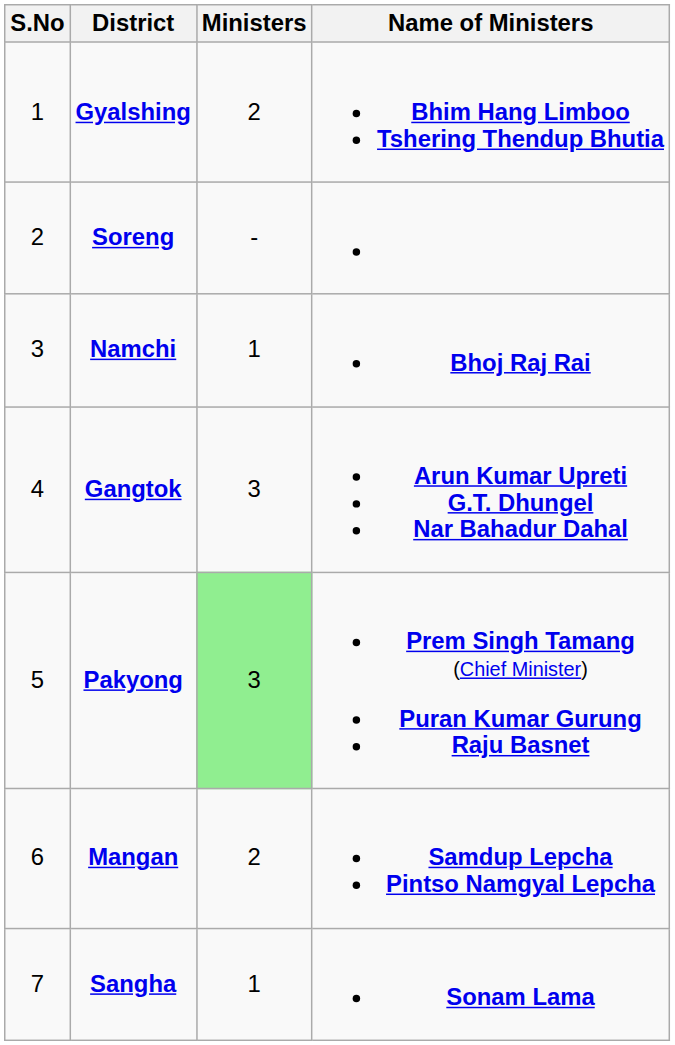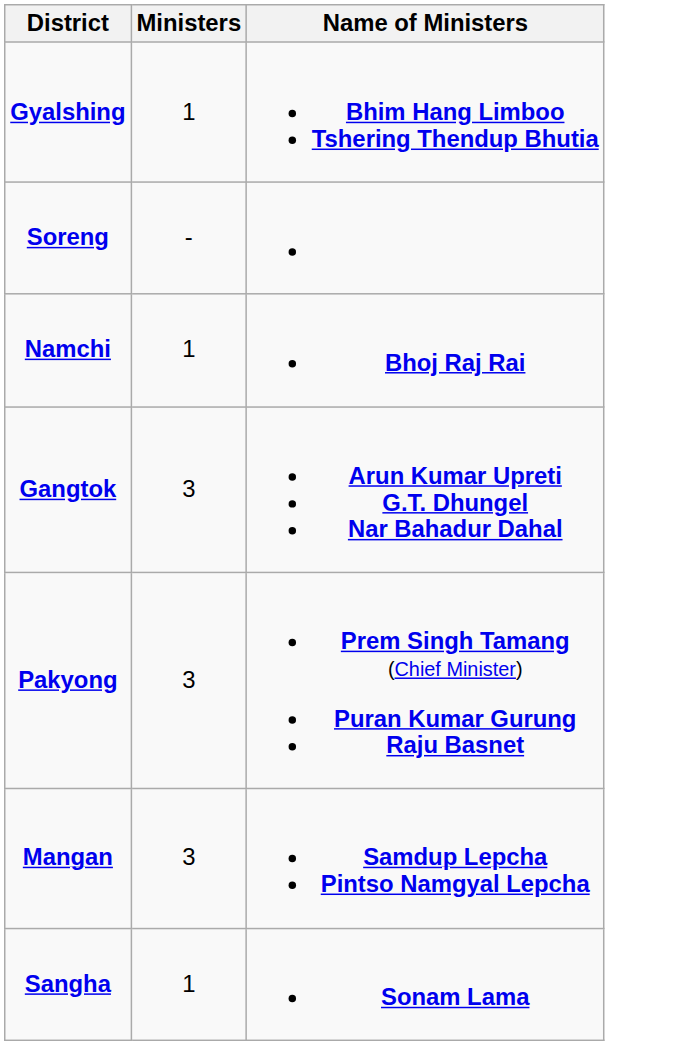 <table class="wikitable sortable" style="text-align:center;">
 <tr>
-<th>S.No</th>
 <th>District</th>
 <th>Ministers</th>
 <th>Name of Ministers</th>
 </tr>
 <tr>
+<td><strong><a href='#'>Gyalshing</a></strong></td>
 <td>1</td>
-<td><strong><a href='#'>Gyalshing</a></strong></td>
-<td>2</td>
 <td><br><ul><li><strong><a href='#'>Bhim Hang Limboo</a></strong></li><li><strong><a href='#'>Tshering Thendup Bhutia</a></strong></li></ul></td>
 </tr>
 <tr>
-<td>2</td>
 <td><strong><a href='#'>Soreng</a></strong></td>
 <td>-</td>
 <td><br><ul><li></li></ul></td>
 </tr>
 <tr>
-<td>3</td>
 <td><strong><a href='#'>Namchi</a></strong></td>
 <td>1</td>
 <td><br><ul><li><strong><a href='#'>Bhoj Raj Rai</a></strong></li></ul></td>
 </tr>
 <tr>
-<td>4</td>
 <td><strong><a href='#'>Gangtok</a></strong></td>
 <td>3</td>
 <td><br><ul><li><strong><a href='#'>Arun Kumar Upreti</a></strong></li><li><strong><a href='#'>G.T. Dhungel</a></strong></li><li><strong><a href='#'>Nar Bahadur Dahal</a></strong></li></ul></td>
 </tr>
 <tr>
-<td>5</td>
 <td><strong><a href='#'>Pakyong</a></strong></td>
-<td style="background: lightgreen;">3</td>
+<td>3</td>
 <td><br><ul><li><strong><a href='#'>Prem Singh Tamang</a></strong><br><small>(<a href='#'>Chief Minister</a>)</small></li></ul><ul><li><strong><a href='#'>Puran Kumar Gurung</a></strong></li><li><strong><a href='#'>Raju Basnet</a></strong></li></ul></td>
 </tr>
 <tr>
-<td>6</td>
 <td><strong><a href='#'>Mangan</a></strong></td>
-<td>2</td>
+<td>3</td>
 <td><br><ul><li><strong><a href='#'>Samdup Lepcha</a></strong></li><li><strong><a href='#'>Pintso Namgyal Lepcha</a></strong></li></ul></td>
 </tr>
 <tr>
-<td>7</td>
 <td><strong><a href='#'>Sangha</a></strong></td>
 <td>1</td>
 <td><br><ul><li><strong><a href='#'>Sonam Lama</a></strong></li></ul></td>
 </tr>
 </table>
